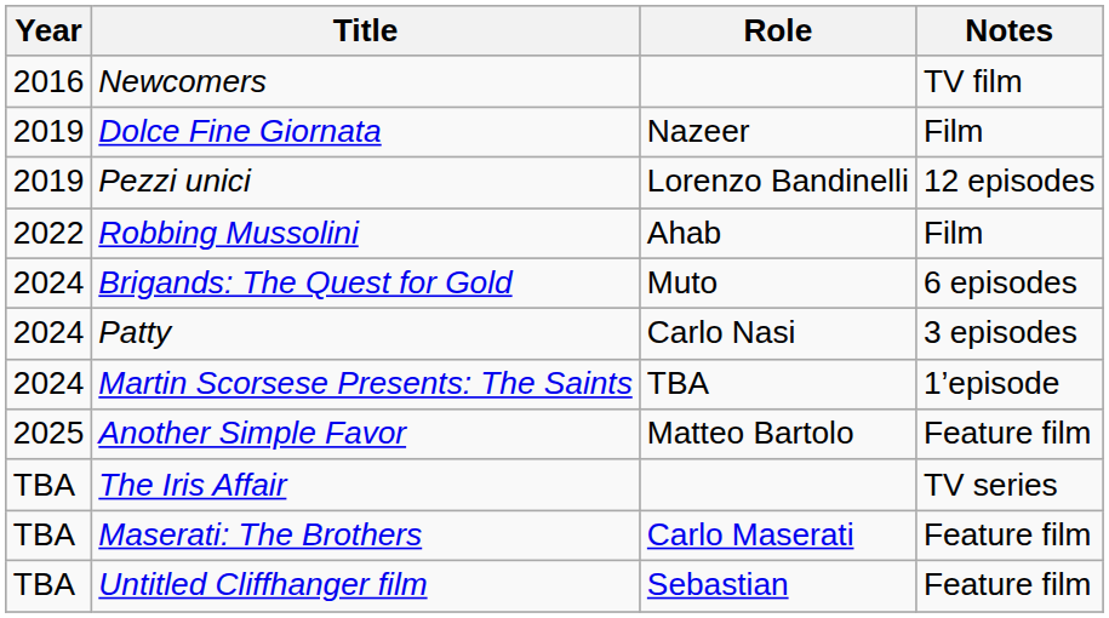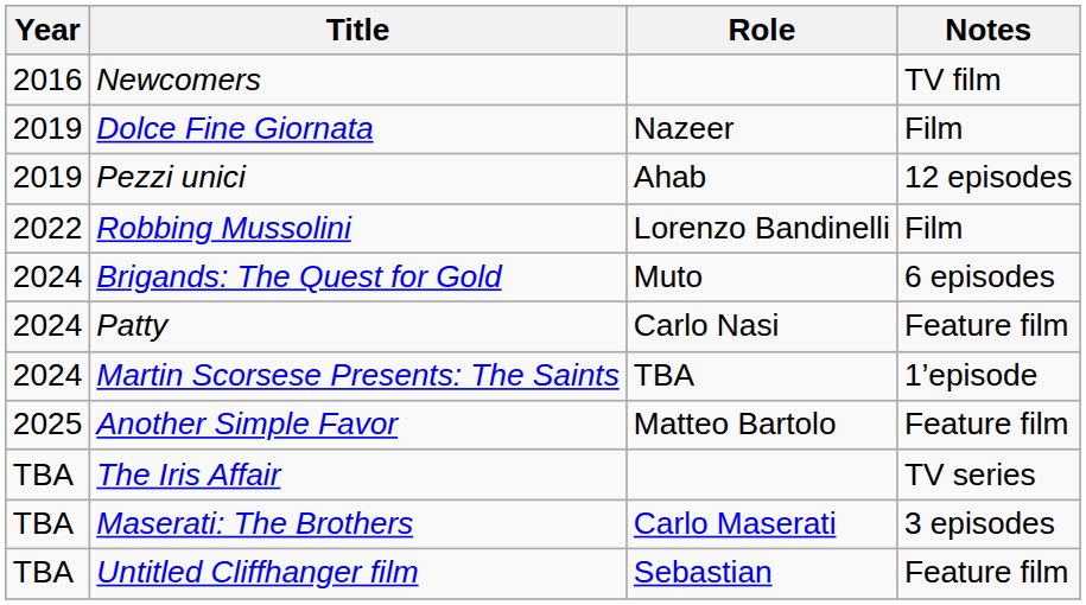 <table class="wikitable sortable">
 <tr>
 <th>Year</th>
 <th>Title</th>
 <th>Role</th>
 <th class="unsortable">Notes</th>
 </tr>
 <tr>
 <td>2016</td>
 <td><em>Newcomers</em></td>
 <td></td>
 <td>TV film</td>
 </tr>
 <tr>
 <td>2019</td>
 <td><em><a href='#'>Dolce Fine Giornata</a></em></td>
 <td>Nazeer</td>
 <td>Film</td>
 </tr>
 <tr>
 <td>2019</td>
 <td><em>Pezzi unici</em></td>
-<td>Lorenzo Bandinelli</td>
+<td>Ahab</td>
 <td>12 episodes</td>
 </tr>
 <tr>
 <td>2022</td>
 <td><em><a href='#'>Robbing Mussolini</a></em></td>
-<td>Ahab</td>
+<td>Lorenzo Bandinelli</td>
 <td>Film</td>
 </tr>
 <tr>
 <td>2024</td>
 <td><em><a href='#'>Brigands: The Quest for Gold</a></em></td>
 <td>Muto</td>
 <td>6 episodes</td>
 </tr>
 <tr>
 <td>2024</td>
 <td><em>Patty</em></td>
 <td>Carlo Nasi</td>
-<td>3 episodes</td>
+<td>Feature film</td>
 </tr>
 <tr>
 <td>2024</td>
 <td><em><a href='#'>Martin Scorsese Presents: The Saints</a></em></td>
 <td>TBA</td>
 <td>1’episode</td>
 </tr>
 <tr>
 <td>2025</td>
 <td><em><a href='#'>Another Simple Favor</a></em></td>
 <td>Matteo Bartolo</td>
 <td>Feature film</td>
 </tr>
 <tr>
 <td>TBA</td>
 <td><em><a href='#'>The Iris Affair</a></em></td>
 <td></td>
 <td>TV series</td>
 </tr>
 <tr>
 <td>TBA</td>
 <td><em><a href='#'>Maserati: The Brothers</a></em></td>
 <td><a href='#'>Carlo Maserati</a></td>
-<td>Feature film</td>
+<td>3 episodes</td>
 </tr>
 <tr>
 <td>TBA</td>
 <td><em><a href='#'>Untitled Cliffhanger film</a></em></td>
 <td><a href='#'>Sebastian</a></td>
 <td>Feature film</td>
 </tr>
 </table>
